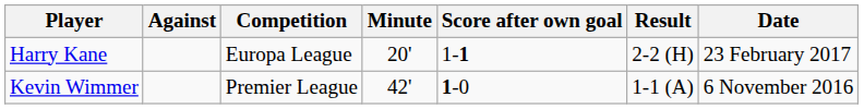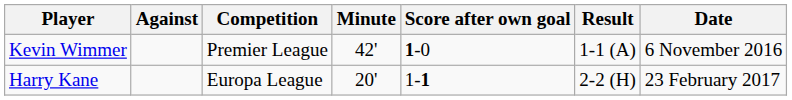 <table class="wikitable sortable">
 <tr>
 <th>Player</th>
 <th>Against</th>
 <th>Competition</th>
 <th>Minute</th>
 <th style="text-align:center">Score after own goal</th>
 <th style="text-align:center">Result</th>
 <th>Date</th>
 </tr>
 <tr>
+<td> <a href='#'>Kevin Wimmer</a></td>
+<td></td>
+<td>Premier League</td>
+<td style="text-align:center">42'</td>
+<td><strong>1</strong>-0</td>
+<td>1-1 (A)</td>
+<td>6 November 2016</td>
+</tr>
+<tr>
 <td> <a href='#'>Harry Kane</a></td>
 <td></td>
 <td>Europa League</td>
 <td style="text-align:center">20'</td>
 <td>1-<strong>1</strong></td>
 <td>2-2 (H)</td>
 <td>23 February 2017</td>
 </tr>
-<tr>
-<td> <a href='#'>Kevin Wimmer</a></td>
-<td></td>
-<td>Premier League</td>
-<td style="text-align:center">42'</td>
-<td><strong>1</strong>-0</td>
-<td>1-1 (A)</td>
-<td>6 November 2016</td>
-</tr>
 </table>
